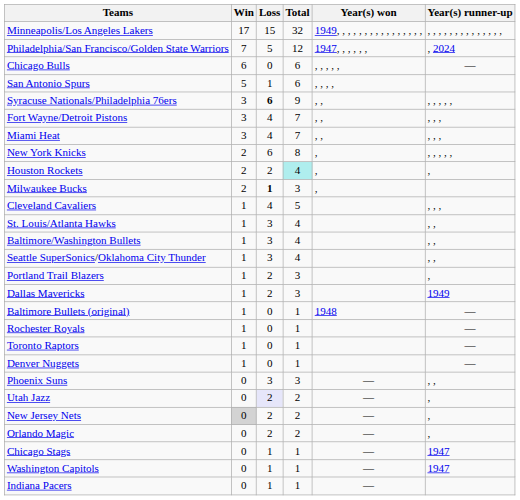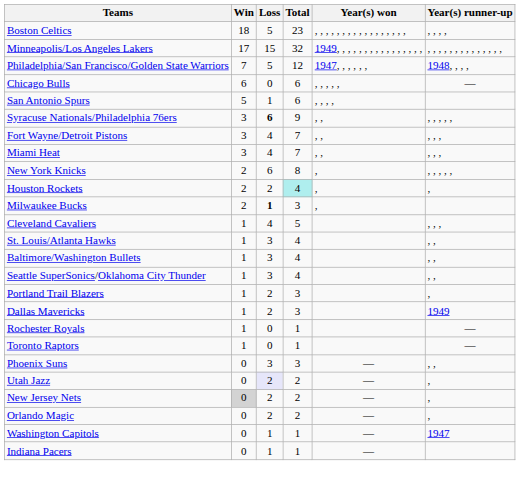 <table class="wikitable sortable" style="text-align:center;">
 <tr>
 <th scope="col">Teams</th>
 <th scope="col">Win</th>
 <th scope="col">Loss</th>
 <th scope="col">Total</th>
 <th scope="col">Year(s) won</th>
 <th scope="col">Year(s) runner-up</th>
+</tr>
+<tr>
+<td scope="row" style="text-align:left"><a href='#'>Boston Celtics</a></td>
+<td>18</td>
+<td>5</td>
+<td>23</td>
+<td style="text-align:left">, , , , , , , , , , , , , , , , , </td>
+<td style="text-align:left">, , , , </td>
 </tr>
 <tr>
 <td scope="row" style="text-align:left"><a href='#'>Minneapolis/Los Angeles Lakers</a></td>
 <td>17</td>
 <td>15</td>
 <td>32</td>
 <td style="text-align:left"><a href='#'>1949</a>, , , , , , , , , , , , , , , , </td>
 <td style="text-align:left">, , , , , , , , , , , , , , </td>
 </tr>
 <tr>
 <td scope="row" style="text-align:left"><a href='#'>Philadelphia/San Francisco/Golden State Warriors</a></td>
 <td>7</td>
 <td>5</td>
 <td>12</td>
 <td style="text-align:left"><a href='#'>1947</a>, , , , , , </td>
-<td style="text-align:left">, <a href='#'>2024</a></td>
+<td style="text-align:left"><a href='#'>1948</a>, , , , </td>
 </tr>
 <tr>
 <td scope="row" style="text-align:left"><a href='#'>Chicago Bulls</a></td>
 <td>6</td>
 <td>0</td>
 <td>6</td>
 <td style="text-align:left">, , , , , </td>
 <td>—</td>
 </tr>
 <tr>
 <td scope="row" style="text-align:left"><a href='#'>San Antonio Spurs</a></td>
 <td>5</td>
 <td>1</td>
 <td>6</td>
 <td style="text-align:left">, , , , </td>
 <td style="text-align:left"></td>
 </tr>
 <tr>
 <td scope="row" style="text-align:left"><a href='#'>Syracuse Nationals/Philadelphia 76ers</a></td>
 <td>3</td>
 <td><strong>6</strong></td>
 <td>9</td>
 <td style="text-align:left">, , </td>
 <td style="text-align:left">, , , , , </td>
 </tr>
 <tr>
 <td scope="row" style="text-align:left"><a href='#'>Fort Wayne/Detroit Pistons</a></td>
 <td>3</td>
 <td>4</td>
 <td>7</td>
 <td style="text-align:left">, , </td>
 <td style="text-align:left">, , , </td>
 </tr>
 <tr>
 <td scope="row" style="text-align:left"><a href='#'>Miami Heat</a></td>
 <td>3</td>
 <td>4</td>
 <td>7</td>
 <td style="text-align:left">, , </td>
 <td style="text-align:left">, , , </td>
 </tr>
 <tr>
 <td scope="row" style="text-align:left"><a href='#'>New York Knicks</a></td>
 <td>2</td>
 <td>6</td>
 <td>8</td>
 <td style="text-align:left">, </td>
 <td style="text-align:left">, , , , , </td>
 </tr>
 <tr>
 <td scope="row" style="text-align:left"><a href='#'>Houston Rockets</a></td>
 <td>2</td>
 <td>2</td>
 <td style="background: paleturquoise;">4</td>
 <td style="text-align:left">, </td>
 <td style="text-align:left">, </td>
 </tr>
 <tr>
 <td scope="row" style="text-align:left"><a href='#'>Milwaukee Bucks</a></td>
 <td>2</td>
 <td><strong>1</strong></td>
 <td>3</td>
 <td style="text-align:left">, </td>
 <td style="text-align:left"></td>
 </tr>
 <tr>
 <td scope="row" style="text-align:left"><a href='#'>Cleveland Cavaliers</a></td>
 <td>1</td>
 <td>4</td>
 <td>5</td>
 <td style="text-align:left"></td>
 <td style="text-align:left">, , , </td>
 </tr>
 <tr>
 <td scope="row" style="text-align:left"><a href='#'>St. Louis/Atlanta Hawks</a></td>
 <td>1</td>
 <td>3</td>
 <td>4</td>
 <td style="text-align:left"></td>
 <td style="text-align:left">, , </td>
 </tr>
 <tr>
 <td scope="row" style="text-align:left"><a href='#'>Baltimore/Washington Bullets</a> </td>
 <td>1</td>
 <td>3</td>
 <td>4</td>
 <td style="text-align:left"></td>
 <td style="text-align:left">, , </td>
 </tr>
 <tr>
 <td scope="row" style="text-align:left"><a href='#'>Seattle SuperSonics</a>/<a href='#'>Oklahoma City Thunder</a></td>
 <td>1</td>
 <td>3</td>
 <td>4</td>
 <td style="text-align:left"></td>
 <td style="text-align:left">, , </td>
 </tr>
 <tr>
 <td scope="row" style="text-align:left"><a href='#'>Portland Trail Blazers</a></td>
 <td>1</td>
 <td>2</td>
 <td>3</td>
 <td style="text-align:left"></td>
 <td style="text-align:left">, </td>
 </tr>
 <tr>
 <td scope="row" style="text-align:left"><a href='#'>Dallas Mavericks</a></td>
 <td>1</td>
 <td>2</td>
 <td>3</td>
 <td style="text-align:left"></td>
 <td style="text-align:left"><a href='#'>1949</a></td>
 </tr>
 <tr>
-<td scope="row" style="text-align:left"><a href='#'>Baltimore Bullets (original)</a> </td>
-<td>1</td>
-<td>0</td>
-<td>1</td>
-<td style="text-align:left"><a href='#'>1948</a></td>
-<td>—</td>
-</tr>
-<tr>
 <td scope="row" style="text-align:left"><a href='#'>Rochester Royals</a> </td>
 <td>1</td>
 <td>0</td>
 <td>1</td>
 <td style="text-align:left"></td>
 <td>—</td>
 </tr>
 <tr>
 <td scope="row" style="text-align:left"><a href='#'>Toronto Raptors</a></td>
-<td>1</td>
-<td>0</td>
-<td>1</td>
-<td style="text-align:left"></td>
-<td>—</td>
-</tr>
-<tr>
-<td scope="row" style="text-align:left"><a href='#'>Denver Nuggets</a></td>
 <td>1</td>
 <td>0</td>
 <td>1</td>
 <td style="text-align:left"></td>
 <td>—</td>
 </tr>
 <tr>
 <td scope="row" style="text-align:left"><a href='#'>Phoenix Suns</a></td>
 <td>0</td>
 <td>3</td>
 <td>3</td>
 <td>—</td>
 <td style="text-align:left">, , </td>
 </tr>
 <tr>
 <td scope="row" style="text-align:left"><a href='#'>Utah Jazz</a> </td>
 <td>0</td>
 <td style="background: lavender;">2</td>
 <td>2</td>
 <td>—</td>
 <td style="text-align:left">, </td>
 </tr>
 <tr>
 <td scope="row" style="text-align:left"><a href='#'>New Jersey Nets</a> </td>
 <td style="background: lightgrey;">0</td>
 <td>2</td>
 <td>2</td>
 <td>—</td>
 <td style="text-align:left">, </td>
 </tr>
 <tr>
 <td scope="row" style="text-align:left"><a href='#'>Orlando Magic</a></td>
 <td>0</td>
 <td>2</td>
 <td>2</td>
 <td>—</td>
 <td style="text-align:left">, </td>
 </tr>
 <tr>
-<td scope="row" style="text-align:left"><a href='#'>Chicago Stags</a> </td>
-<td>0</td>
-<td>1</td>
-<td>1</td>
-<td>—</td>
-<td style="text-align:left"><a href='#'>1947</a></td>
-</tr>
-<tr>
 <td scope="row" style="text-align:left"><a href='#'>Washington Capitols</a> </td>
 <td>0</td>
 <td>1</td>
 <td>1</td>
 <td>—</td>
 <td style="text-align:left"><a href='#'>1947</a></td>
 </tr>
 <tr>
 <td scope="row" style="text-align:left"><a href='#'>Indiana Pacers</a></td>
 <td>0</td>
 <td>1</td>
 <td>1</td>
 <td>—</td>
 <td style="text-align:left"></td>
 </tr>
 </table>
